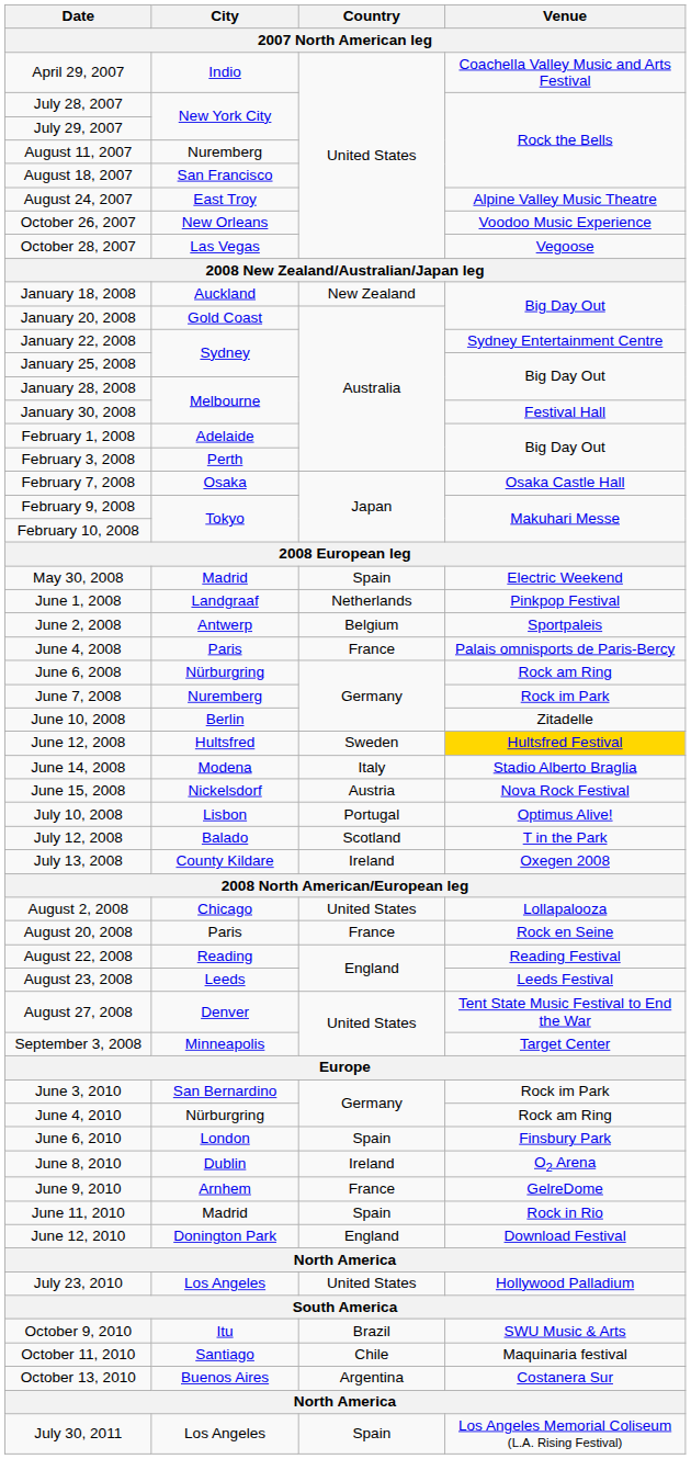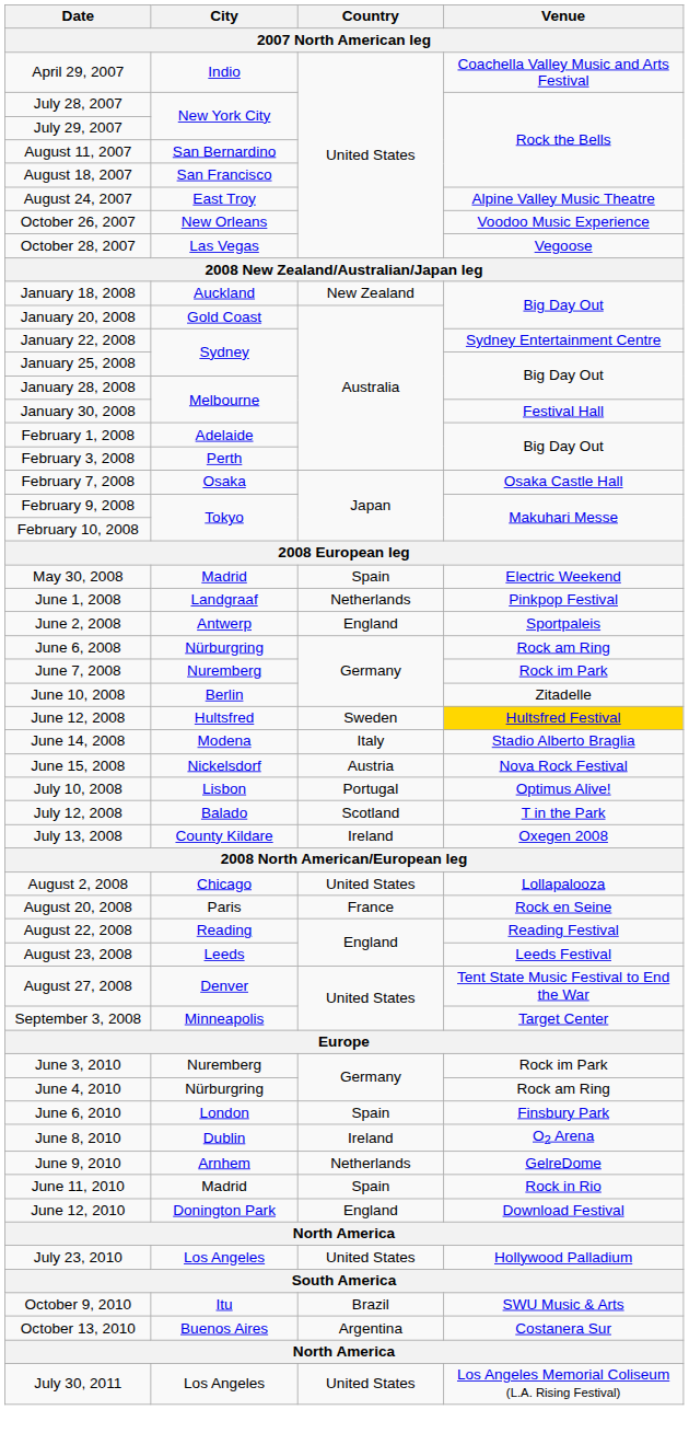 <table class="wikitable" style="text-align:center;">
 <tr>
 <th style="width:150px;">Date</th>
 <th style="width:150px;">City</th>
 <th style="width:150px;">Country</th>
 <th style="width:250px;">Venue</th>
 </tr>
 <tr>
 <th colspan="4">2007 North American leg</th>
 </tr>
 <tr>
 <td>April 29, 2007</td>
 <td><a href='#'>Indio</a></td>
 <td rowspan="8">United States</td>
 <td><a href='#'>Coachella Valley Music and Arts Festival</a></td>
 </tr>
 <tr>
 <td>July 28, 2007</td>
 <td rowspan="2"><a href='#'>New York City</a></td>
 <td rowspan="4"><a href='#'>Rock the Bells</a></td>
 </tr>
 <tr>
 <td>July 29, 2007</td>
 </tr>
 <tr>
 <td>August 11, 2007</td>
-<td>Nuremberg</td>
+<td><a href='#'>San Bernardino</a></td>
 </tr>
 <tr>
 <td>August 18, 2007</td>
 <td><a href='#'>San Francisco</a></td>
 </tr>
 <tr>
 <td>August 24, 2007</td>
 <td><a href='#'>East Troy</a></td>
 <td><a href='#'>Alpine Valley Music Theatre</a></td>
 </tr>
 <tr>
 <td>October 26, 2007</td>
 <td><a href='#'>New Orleans</a></td>
 <td><a href='#'>Voodoo Music Experience</a></td>
 </tr>
 <tr>
 <td>October 28, 2007</td>
 <td><a href='#'>Las Vegas</a></td>
 <td><a href='#'>Vegoose</a></td>
 </tr>
 <tr>
 <th colspan="4">2008 New Zealand/Australian/Japan leg</th>
 </tr>
 <tr>
 <td>January 18, 2008</td>
 <td><a href='#'>Auckland</a></td>
 <td>New Zealand</td>
 <td rowspan="2"><a href='#'>Big Day Out</a></td>
 </tr>
 <tr>
 <td>January 20, 2008</td>
 <td><a href='#'>Gold Coast</a></td>
 <td rowspan="7">Australia</td>
 </tr>
 <tr>
 <td>January 22, 2008</td>
 <td rowspan="2"><a href='#'>Sydney</a></td>
 <td><a href='#'>Sydney Entertainment Centre</a></td>
 </tr>
 <tr>
 <td>January 25, 2008</td>
 <td rowspan="2">Big Day Out</td>
 </tr>
 <tr>
 <td>January 28, 2008</td>
 <td rowspan="2"><a href='#'>Melbourne</a></td>
 </tr>
 <tr>
 <td>January 30, 2008</td>
 <td><a href='#'>Festival Hall</a></td>
 </tr>
 <tr>
 <td>February 1, 2008</td>
 <td><a href='#'>Adelaide</a></td>
 <td rowspan="2">Big Day Out</td>
 </tr>
 <tr>
 <td>February 3, 2008</td>
 <td><a href='#'>Perth</a></td>
 </tr>
 <tr>
 <td>February 7, 2008</td>
 <td><a href='#'>Osaka</a></td>
 <td rowspan="3">Japan</td>
 <td><a href='#'>Osaka Castle Hall</a></td>
 </tr>
 <tr>
 <td>February 9, 2008</td>
 <td rowspan="2"><a href='#'>Tokyo</a></td>
 <td rowspan="2"><a href='#'>Makuhari Messe</a></td>
 </tr>
 <tr>
 <td>February 10, 2008</td>
 </tr>
 <tr>
 <th colspan="4">2008 European leg</th>
 </tr>
 <tr>
 <td>May 30, 2008</td>
 <td><a href='#'>Madrid</a></td>
 <td>Spain</td>
 <td><a href='#'>Electric Weekend</a></td>
 </tr>
 <tr>
 <td>June 1, 2008</td>
 <td><a href='#'>Landgraaf</a></td>
 <td>Netherlands</td>
 <td><a href='#'>Pinkpop Festival</a></td>
 </tr>
 <tr>
 <td>June 2, 2008</td>
 <td><a href='#'>Antwerp</a></td>
-<td>Belgium</td>
+<td>England</td>
 <td><a href='#'>Sportpaleis</a></td>
-</tr>
-<tr>
-<td>June 4, 2008</td>
-<td><a href='#'>Paris</a></td>
-<td>France</td>
-<td><a href='#'>Palais omnisports de Paris-Bercy</a></td>
 </tr>
 <tr>
 <td>June 6, 2008</td>
 <td><a href='#'>Nürburgring</a></td>
 <td rowspan="3">Germany</td>
 <td><a href='#'>Rock am Ring</a></td>
 </tr>
 <tr>
 <td>June 7, 2008</td>
 <td><a href='#'>Nuremberg</a></td>
 <td><a href='#'>Rock im Park</a></td>
 </tr>
 <tr>
 <td>June 10, 2008</td>
 <td><a href='#'>Berlin</a></td>
 <td>Zitadelle</td>
 </tr>
 <tr>
 <td>June 12, 2008</td>
 <td><a href='#'>Hultsfred</a></td>
 <td>Sweden</td>
 <td style="background: gold;"><a href='#'>Hultsfred Festival</a></td>
 </tr>
 <tr>
 <td>June 14, 2008</td>
 <td><a href='#'>Modena</a></td>
 <td>Italy</td>
 <td><a href='#'>Stadio Alberto Braglia</a></td>
 </tr>
 <tr>
 <td>June 15, 2008</td>
 <td><a href='#'>Nickelsdorf</a></td>
 <td>Austria</td>
 <td><a href='#'>Nova Rock Festival</a></td>
 </tr>
 <tr>
 <td>July 10, 2008</td>
 <td><a href='#'>Lisbon</a></td>
 <td>Portugal</td>
 <td><a href='#'>Optimus Alive!</a></td>
 </tr>
 <tr>
 <td>July 12, 2008</td>
 <td><a href='#'>Balado</a></td>
 <td>Scotland</td>
 <td><a href='#'>T in the Park</a></td>
 </tr>
 <tr>
 <td>July 13, 2008</td>
 <td><a href='#'>County Kildare</a></td>
 <td>Ireland</td>
 <td><a href='#'>Oxegen 2008</a></td>
 </tr>
 <tr>
 <th colspan="4">2008 North American/European leg</th>
 </tr>
 <tr>
 <td>August 2, 2008</td>
 <td><a href='#'>Chicago</a></td>
 <td>United States</td>
 <td><a href='#'>Lollapalooza</a></td>
 </tr>
 <tr>
 <td>August 20, 2008</td>
 <td>Paris</td>
 <td>France</td>
 <td><a href='#'>Rock en Seine</a></td>
 </tr>
 <tr>
 <td>August 22, 2008</td>
 <td><a href='#'>Reading</a></td>
 <td rowspan="2">England</td>
 <td><a href='#'>Reading Festival</a></td>
 </tr>
 <tr>
 <td>August 23, 2008</td>
 <td><a href='#'>Leeds</a></td>
 <td><a href='#'>Leeds Festival</a></td>
 </tr>
 <tr>
 <td>August 27, 2008</td>
 <td><a href='#'>Denver</a></td>
 <td rowspan="2">United States</td>
 <td><a href='#'>Tent State Music Festival to End the War</a></td>
 </tr>
 <tr>
 <td>September 3, 2008</td>
 <td><a href='#'>Minneapolis</a></td>
 <td><a href='#'>Target Center</a></td>
 </tr>
 <tr>
 <th colspan="4">Europe</th>
 </tr>
 <tr>
 <td>June 3, 2010</td>
-<td><a href='#'>San Bernardino</a></td>
+<td>Nuremberg</td>
 <td rowspan="2">Germany</td>
 <td>Rock im Park</td>
 </tr>
 <tr>
 <td>June 4, 2010</td>
 <td>Nürburgring</td>
 <td>Rock am Ring</td>
 </tr>
 <tr>
 <td>June 6, 2010</td>
 <td><a href='#'>London</a></td>
 <td>Spain</td>
 <td><a href='#'>Finsbury Park</a></td>
 </tr>
 <tr>
 <td>June 8, 2010</td>
 <td><a href='#'>Dublin</a></td>
 <td>Ireland</td>
 <td><a href='#'>O<sub>2</sub> Arena</a></td>
 </tr>
 <tr>
 <td>June 9, 2010</td>
 <td><a href='#'>Arnhem</a></td>
-<td>France</td>
+<td>Netherlands</td>
 <td><a href='#'>GelreDome</a></td>
 </tr>
 <tr>
 <td>June 11, 2010</td>
 <td>Madrid</td>
 <td>Spain</td>
 <td><a href='#'>Rock in Rio</a></td>
 </tr>
 <tr>
 <td>June 12, 2010</td>
 <td><a href='#'>Donington Park</a></td>
 <td>England</td>
 <td><a href='#'>Download Festival</a></td>
 </tr>
 <tr>
 <th colspan="4">North America</th>
 </tr>
 <tr>
 <td>July 23, 2010</td>
 <td><a href='#'>Los Angeles</a></td>
 <td>United States</td>
 <td><a href='#'>Hollywood Palladium</a></td>
 </tr>
 <tr>
 <th colspan="4">South America</th>
 </tr>
 <tr>
 <td>October 9, 2010</td>
 <td><a href='#'>Itu</a></td>
 <td>Brazil</td>
 <td><a href='#'>SWU Music & Arts</a></td>
 </tr>
 <tr>
-<td>October 11, 2010</td>
-<td><a href='#'>Santiago</a></td>
-<td>Chile</td>
-<td>Maquinaria festival</td>
-</tr>
-<tr>
 <td>October 13, 2010</td>
 <td><a href='#'>Buenos Aires</a></td>
 <td>Argentina</td>
 <td><a href='#'>Costanera Sur</a></td>
 </tr>
 <tr>
 <th colspan="4">North America</th>
 </tr>
 <tr>
 <td>July 30, 2011</td>
 <td>Los Angeles</td>
-<td>Spain</td>
+<td>United States</td>
 <td><a href='#'>Los Angeles Memorial Coliseum</a> <small>(L.A. Rising Festival)</small></td>
 </tr>
 </table>
